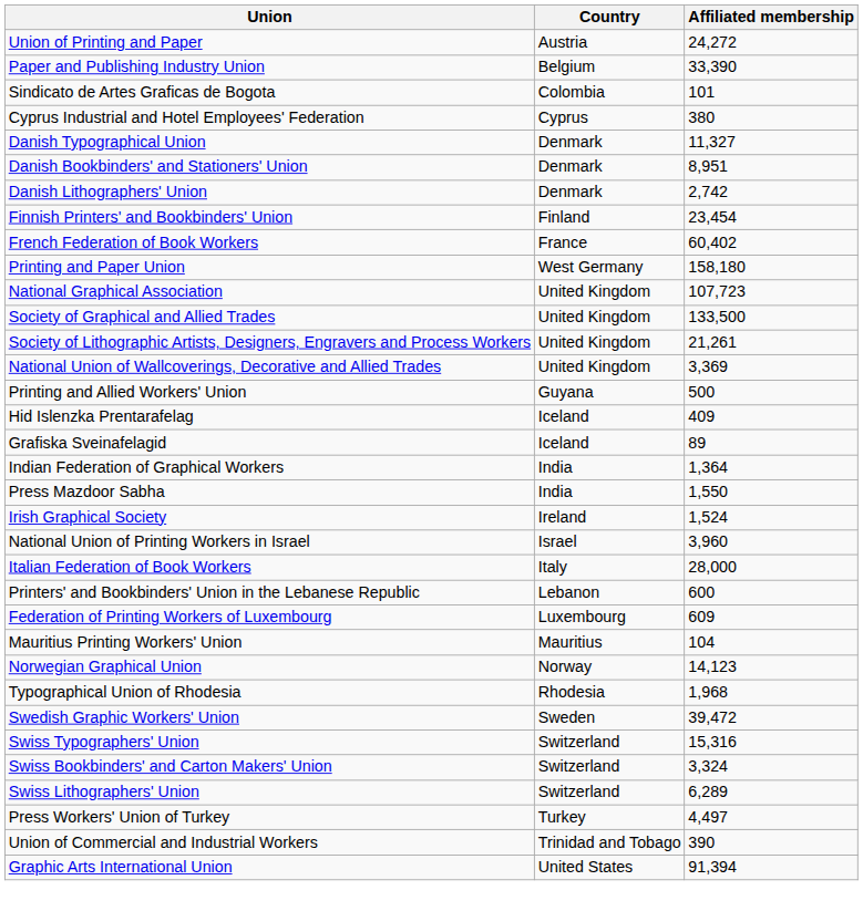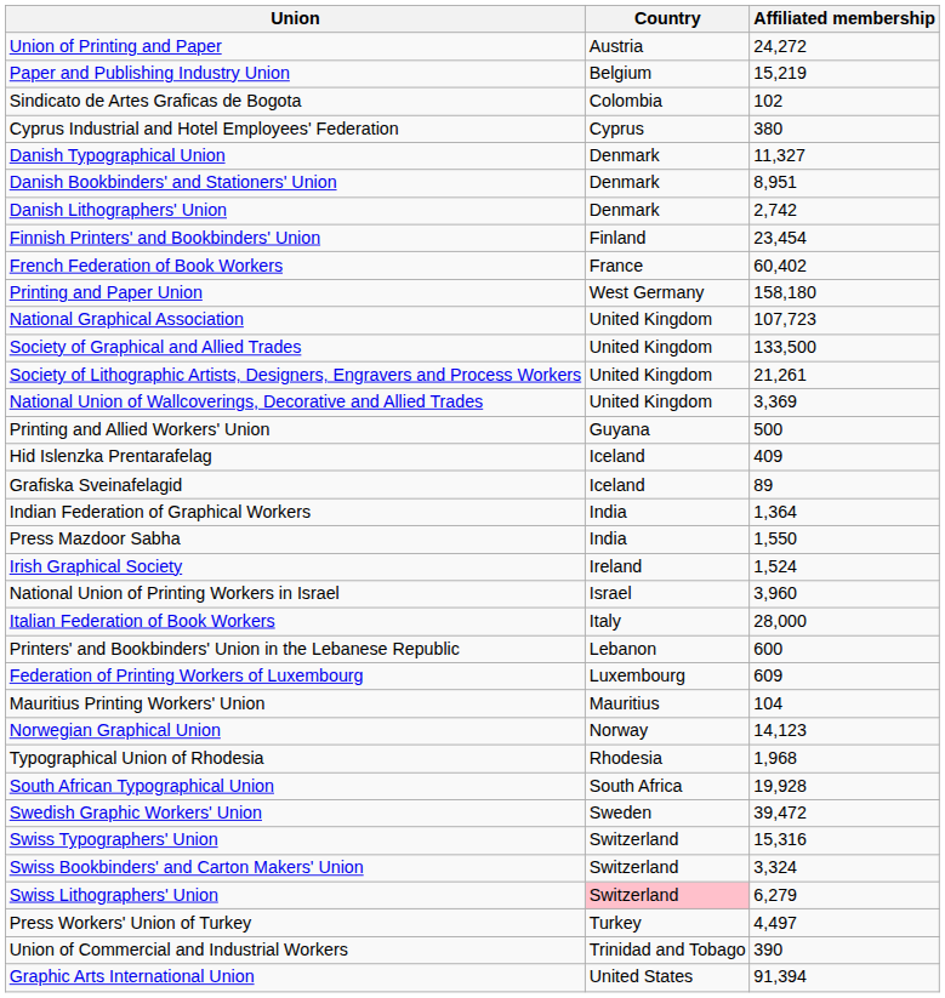 <table class="wikitable sortable">
 <tr>
 <th>Union</th>
 <th>Country</th>
 <th>Affiliated membership</th>
 </tr>
 <tr>
 <td><a href='#'>Union of Printing and Paper</a></td>
 <td>Austria</td>
 <td>24,272</td>
 </tr>
 <tr>
 <td><a href='#'>Paper and Publishing Industry Union</a></td>
 <td>Belgium</td>
-<td>33,390</td>
+<td>15,219</td>
 </tr>
 <tr>
 <td>Sindicato de Artes Graficas de Bogota</td>
 <td>Colombia</td>
-<td>101</td>
+<td>102</td>
 </tr>
 <tr>
 <td>Cyprus Industrial and Hotel Employees' Federation</td>
 <td>Cyprus</td>
 <td>380</td>
 </tr>
 <tr>
 <td><a href='#'>Danish Typographical Union</a></td>
 <td>Denmark</td>
 <td>11,327</td>
 </tr>
 <tr>
 <td><a href='#'>Danish Bookbinders' and Stationers' Union</a></td>
 <td>Denmark</td>
 <td>8,951</td>
 </tr>
 <tr>
 <td><a href='#'>Danish Lithographers' Union</a></td>
 <td>Denmark</td>
 <td>2,742</td>
 </tr>
 <tr>
 <td><a href='#'>Finnish Printers' and Bookbinders' Union</a></td>
 <td>Finland</td>
 <td>23,454</td>
 </tr>
 <tr>
 <td><a href='#'>French Federation of Book Workers</a></td>
 <td>France</td>
 <td>60,402</td>
 </tr>
 <tr>
 <td><a href='#'>Printing and Paper Union</a></td>
 <td>West Germany</td>
 <td>158,180</td>
 </tr>
 <tr>
 <td><a href='#'>National Graphical Association</a></td>
 <td>United Kingdom</td>
 <td>107,723</td>
 </tr>
 <tr>
 <td><a href='#'>Society of Graphical and Allied Trades</a></td>
 <td>United Kingdom</td>
 <td>133,500</td>
 </tr>
 <tr>
 <td><a href='#'>Society of Lithographic Artists, Designers, Engravers and Process Workers</a></td>
 <td>United Kingdom</td>
 <td>21,261</td>
 </tr>
 <tr>
 <td><a href='#'>National Union of Wallcoverings, Decorative and Allied Trades</a></td>
 <td>United Kingdom</td>
 <td>3,369</td>
 </tr>
 <tr>
 <td>Printing and Allied Workers' Union</td>
 <td>Guyana</td>
 <td>500</td>
 </tr>
 <tr>
 <td>Hid Islenzka Prentarafelag</td>
 <td>Iceland</td>
 <td>409</td>
 </tr>
 <tr>
 <td>Grafiska Sveinafelagid</td>
 <td>Iceland</td>
 <td>89</td>
 </tr>
 <tr>
 <td>Indian Federation of Graphical Workers</td>
 <td>India</td>
 <td>1,364</td>
 </tr>
 <tr>
 <td>Press Mazdoor Sabha</td>
 <td>India</td>
 <td>1,550</td>
 </tr>
 <tr>
 <td><a href='#'>Irish Graphical Society</a></td>
 <td>Ireland</td>
 <td>1,524</td>
 </tr>
 <tr>
 <td>National Union of Printing Workers in Israel</td>
 <td>Israel</td>
 <td>3,960</td>
 </tr>
 <tr>
 <td><a href='#'>Italian Federation of Book Workers</a></td>
 <td>Italy</td>
 <td>28,000</td>
 </tr>
 <tr>
 <td>Printers' and Bookbinders' Union in the Lebanese Republic</td>
 <td>Lebanon</td>
 <td>600</td>
 </tr>
 <tr>
 <td><a href='#'>Federation of Printing Workers of Luxembourg</a></td>
 <td>Luxembourg</td>
 <td>609</td>
 </tr>
 <tr>
 <td>Mauritius Printing Workers' Union</td>
 <td>Mauritius</td>
 <td>104</td>
 </tr>
 <tr>
 <td><a href='#'>Norwegian Graphical Union</a></td>
 <td>Norway</td>
 <td>14,123</td>
 </tr>
 <tr>
 <td>Typographical Union of Rhodesia</td>
 <td>Rhodesia</td>
 <td>1,968</td>
 </tr>
 <tr>
+<td><a href='#'>South African Typographical Union</a></td>
+<td>South Africa</td>
+<td>19,928</td>
+</tr>
+<tr>
 <td><a href='#'>Swedish Graphic Workers' Union</a></td>
 <td>Sweden</td>
 <td>39,472</td>
 </tr>
 <tr>
 <td><a href='#'>Swiss Typographers' Union</a></td>
 <td>Switzerland</td>
 <td>15,316</td>
 </tr>
 <tr>
 <td><a href='#'>Swiss Bookbinders' and Carton Makers' Union</a></td>
 <td>Switzerland</td>
 <td>3,324</td>
 </tr>
 <tr>
 <td><a href='#'>Swiss Lithographers' Union</a></td>
-<td>Switzerland</td>
-<td>6,289</td>
+<td style="background: pink;">Switzerland</td>
+<td>6,279</td>
 </tr>
 <tr>
 <td>Press Workers' Union of Turkey</td>
 <td>Turkey</td>
 <td>4,497</td>
 </tr>
 <tr>
 <td>Union of Commercial and Industrial Workers</td>
 <td>Trinidad and Tobago</td>
 <td>390</td>
 </tr>
 <tr>
 <td><a href='#'>Graphic Arts International Union</a></td>
 <td>United States</td>
 <td>91,394</td>
 </tr>
 </table>
